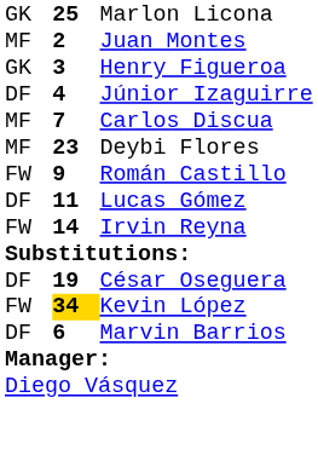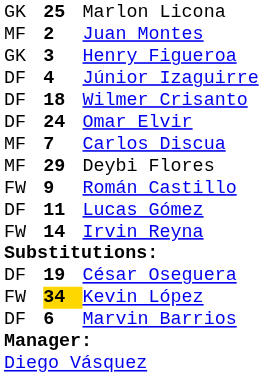 <table style = "font-size: 90%" cellspacing = "0" cellpadding = "0">
 <tr>
 <td colspan = 4></td>
 </tr>
 <tr>
 <th style="width:25px;"></th>
 <th style="width:25px;"></th>
 </tr>
 <tr>
 <td>GK</td>
 <td><strong>25</strong></td>
 <td> Marlon Licona</td>
 </tr>
 <tr>
 <td>MF</td>
 <td><strong>2</strong></td>
 <td> <a href='#'>Juan Montes</a></td>
 </tr>
 <tr>
 <td>GK</td>
 <td><strong>3</strong></td>
 <td> <a href='#'>Henry Figueroa</a></td>
 </tr>
 <tr>
 <td>DF</td>
 <td><strong>4</strong></td>
 <td> <a href='#'>Júnior Izaguirre</a></td>
 </tr>
 <tr>
+<td>DF</td>
+<td><strong>18</strong></td>
+<td> <a href='#'>Wilmer Crisanto</a></td>
+<td></td>
+<td></td>
+</tr>
+<tr>
+<td>DF</td>
+<td><strong>24</strong></td>
+<td> <a href='#'>Omar Elvir</a></td>
+<td></td>
+<td></td>
+</tr>
+<tr>
 <td>MF</td>
 <td><strong>7</strong></td>
 <td> <a href='#'>Carlos Discua</a></td>
 <td></td>
 <td></td>
 </tr>
 <tr>
 <td>MF</td>
-<td><strong>23</strong></td>
+<td><strong>29</strong></td>
 <td> Deybi Flores</td>
 </tr>
 <tr>
 <td>FW</td>
 <td><strong>9</strong></td>
 <td> <a href='#'>Román Castillo</a></td>
 </tr>
 <tr>
 <td>DF</td>
 <td><strong>11</strong></td>
 <td> <a href='#'>Lucas Gómez</a></td>
 </tr>
 <tr>
 <td>FW</td>
 <td><strong>14</strong></td>
 <td> <a href='#'>Irvin Reyna</a></td>
 </tr>
 <tr>
 <td colspan = 3><strong>Substitutions:</strong></td>
 </tr>
 <tr>
 <td>DF</td>
 <td><strong>19</strong></td>
 <td> <a href='#'>César Oseguera</a></td>
 <td></td>
 <td></td>
 </tr>
 <tr>
 <td>FW</td>
 <td style="background: gold;"><strong>34</strong></td>
 <td> <a href='#'>Kevin López</a></td>
 <td></td>
 <td></td>
 </tr>
 <tr>
 <td>DF</td>
 <td><strong>6</strong></td>
 <td> <a href='#'>Marvin Barrios</a></td>
 <td></td>
 <td></td>
 </tr>
 <tr>
 <td colspan = 3><strong>Manager:</strong></td>
 </tr>
 <tr>
 <td colspan = 3> <a href='#'>Diego Vásquez</a></td>
 </tr>
 </table>
